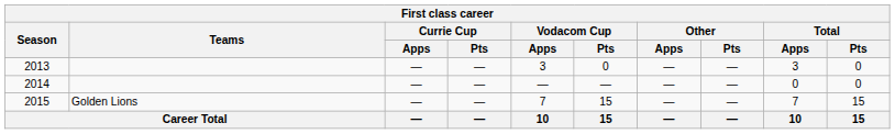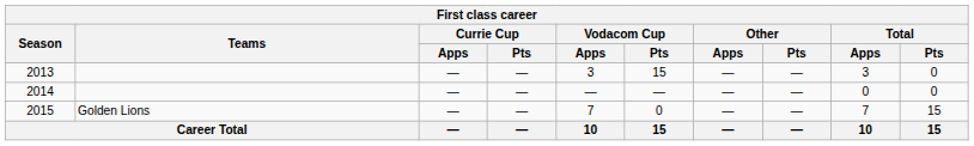 <table class="wikitable" style="text-align:center; font-size:85%; width:85%">
 <tr>
 <th colspan=100%>First class career</th>
 </tr>
 <tr>
 <th style="width:5%;"  rowspan=2>Season</th>
 <th style="width:25%;" rowspan=2>Teams</th>
 <th colspan=2>Currie Cup</th>
 <th colspan=2>Vodacom Cup</th>
 <th colspan=2>Other</th>
 <th colspan=2>Total</th>
 </tr>
 <tr>
 <th style="width:5%;">Apps</th>
 <th style="width:5%;">Pts</th>
 <th style="width:5%;">Apps</th>
 <th style="width:5%;">Pts</th>
 <th style="width:5%;">Apps</th>
 <th style="width:5%;">Pts</th>
 <th style="width:5%;">Apps</th>
 <th style="width:5%;">Pts</th>
 </tr>
 <tr>
 <td>2013</td>
 <td style="text-align:left;"></td>
 <td>—</td>
 <td>—</td>
 <td>3</td>
-<td>0</td>
+<td>15</td>
 <td>—</td>
 <td>—</td>
 <td>3</td>
 <td>0</td>
 </tr>
 <tr>
 <td>2014</td>
 <td style="text-align:left;"></td>
 <td>—</td>
 <td>—</td>
 <td>—</td>
 <td>—</td>
 <td>—</td>
 <td>—</td>
 <td>0</td>
 <td>0</td>
 </tr>
 <tr>
 <td>2015</td>
 <td style="text-align:left;">Golden Lions</td>
 <td>—</td>
 <td>—</td>
 <td>7</td>
-<td>15</td>
+<td>0</td>
 <td>—</td>
 <td>—</td>
 <td>7</td>
 <td>15</td>
 </tr>
 <tr>
 <th colspan=2>Career Total</th>
 <th>—</th>
 <th>—</th>
 <th>10</th>
 <th>15</th>
 <th>—</th>
 <th>—</th>
 <th>10</th>
 <th>15</th>
 </tr>
 </table>
